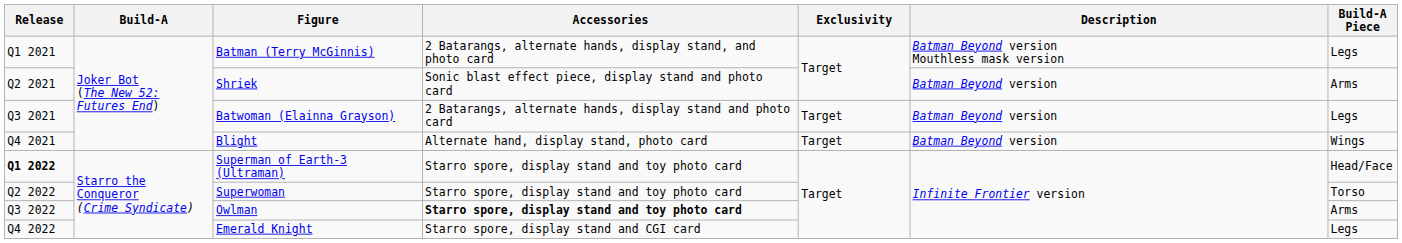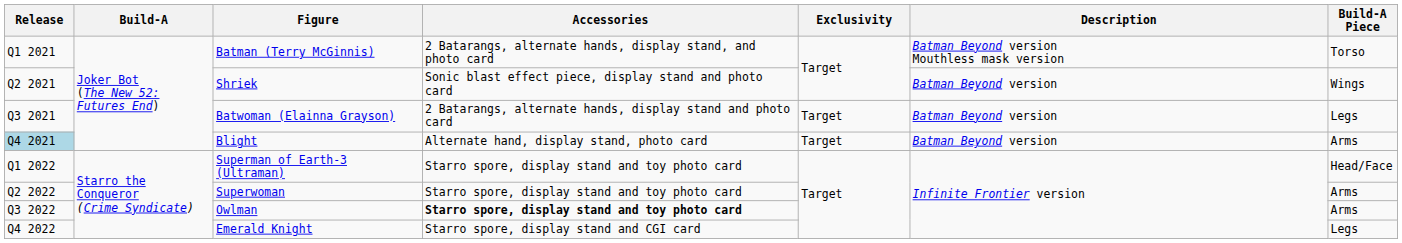 <table class="wikitable" style="width:100%;">
 <tr>
 <th width=5%!scope="col">Release</th>
 <th width=10%!scope="col">Build-A</th>
 <th width=15%!scope="col">Figure</th>
 <th width=27%!scope="col">Accessories</th>
 <th width=8%!scope="col">Exclusivity</th>
 <th width=30%!scope="col">Description</th>
 <th width=5%!scope="col">Build-A Piece</th>
 </tr>
 <tr>
 <td>Q1 2021</td>
 <td rowspan=4><a href='#'>Joker Bot</a><br>(<em><a href='#'>The New 52: Futures End</a></em>)</td>
 <td><a href='#'>Batman (Terry McGinnis)</a></td>
 <td>2 Batarangs, alternate hands, display stand, and photo card</td>
 <td rowspan=2>Target</td>
 <td><em><a href='#'>Batman Beyond</a></em> version<br>Mouthless mask version</td>
-<td>Legs</td>
+<td>Torso</td>
 </tr>
 <tr>
 <td>Q2 2021</td>
 <td><a href='#'>Shriek</a></td>
 <td>Sonic blast effect piece, display stand and photo card</td>
 <td><em><a href='#'>Batman Beyond</a></em> version</td>
-<td>Arms</td>
+<td>Wings</td>
 </tr>
 <tr>
 <td>Q3 2021</td>
 <td><a href='#'>Batwoman (Elainna Grayson)</a></td>
 <td>2 Batarangs, alternate hands, display stand and photo card</td>
 <td>Target</td>
 <td><em><a href='#'>Batman Beyond</a></em> version</td>
 <td>Legs</td>
 </tr>
 <tr>
-<td>Q4 2021</td>
+<td style="background: lightblue;">Q4 2021</td>
 <td><a href='#'>Blight</a></td>
 <td>Alternate hand, display stand, photo card</td>
 <td>Target</td>
 <td><em><a href='#'>Batman Beyond</a></em> version</td>
-<td>Wings</td>
+<td>Arms</td>
 </tr>
 <tr>
-<td><strong>Q1 2022</strong></td>
+<td>Q1 2022</td>
 <td rowspan=4><a href='#'>Starro the Conqueror</a><br><em>(<a href='#'>Crime Syndicate</a>)</em></td>
 <td><a href='#'>Superman of Earth-3 (Ultraman)</a></td>
 <td>Starro spore, display stand and toy photo card</td>
 <td rowspan=4>Target</td>
 <td rowspan=4><em><a href='#'>Infinite Frontier</a></em> version</td>
 <td>Head/Face</td>
 </tr>
 <tr>
 <td>Q2 2022</td>
 <td><a href='#'>Superwoman</a></td>
 <td>Starro spore, display stand and toy photo card</td>
-<td>Torso</td>
+<td>Arms</td>
 </tr>
 <tr>
 <td>Q3 2022</td>
 <td><a href='#'>Owlman</a></td>
 <td><strong>Starro spore, display stand and toy photo card</strong></td>
 <td>Arms</td>
 </tr>
 <tr>
 <td>Q4 2022</td>
 <td><a href='#'>Emerald Knight</a></td>
 <td>Starro spore, display stand and CGI card</td>
 <td>Legs</td>
 </tr>
 </table>
